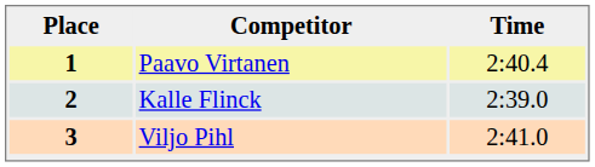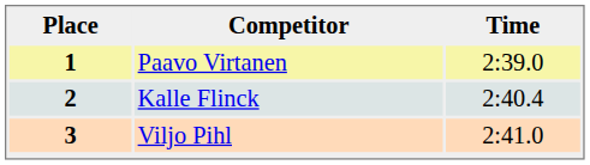 <table style="border-style:solid;border-width:1px;border-color:#808080;background-color:#EFEFEF" cellspacing="2" cellpadding="2" width="380px">
 <tr bgcolor="#EFEFEF">
 <th align=center>Place</th>
 <th align=center>Competitor</th>
 <th align=center>Time</th>
 </tr>
 <tr align="center" valign="top" bgcolor="#F7F6A8">
 <th>1</th>
 <td align="left"> <a href='#'>Paavo Virtanen</a></td>
-<td align="center">2:40.4</td>
+<td align="center">2:39.0</td>
 </tr>
 <tr align="center" valign="top" bgcolor="#DCE5E5">
 <th>2</th>
 <td align="left"> <a href='#'>Kalle Flinck</a></td>
-<td align="center">2:39.0</td>
+<td align="center">2:40.4</td>
 </tr>
 <tr align="center" valign="top" bgcolor="#FFDAB9">
 <th>3</th>
 <td align="left"> <a href='#'>Viljo Pihl</a></td>
 <td align="center">2:41.0</td>
 </tr>
 <tr align="center" valign="top" bgcolor="#FFFFFF">
 </tr>
 </table>
